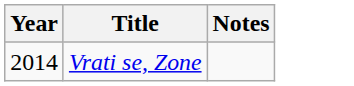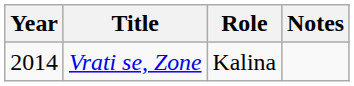 <table class="wikitable sortable">
 <tr>
 <th>Year</th>
 <th>Title</th>
+<th>Role</th>
 <th class="unsortable">Notes</th>
 </tr>
 <tr>
 <td>2014</td>
 <td><em><a href='#'>Vrati se, Zone</a></em></td>
+<td>Kalina</td>
 <td></td>
 </tr>
 </table>
